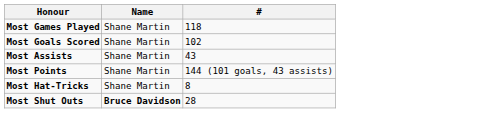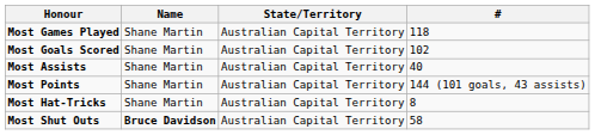 <table class="wikitable">
 <tr>
 <th>Honour</th>
 <th>Name</th>
+<th>State/Territory</th>
 <th>#</th>
 </tr>
 <tr>
 <td><strong>Most Games Played</strong></td>
 <td>Shane Martin</td>
+<td> Australian Capital Territory</td>
 <td>118</td>
 </tr>
 <tr>
 <td><strong>Most Goals Scored</strong></td>
 <td>Shane Martin</td>
+<td> Australian Capital Territory</td>
 <td>102</td>
 </tr>
 <tr>
 <td><strong>Most Assists</strong></td>
 <td>Shane Martin</td>
-<td>43</td>
+<td> Australian Capital Territory</td>
+<td>40</td>
 </tr>
 <tr>
 <td><strong>Most Points</strong></td>
 <td>Shane Martin</td>
+<td> Australian Capital Territory</td>
 <td>144 (101 goals, 43 assists)</td>
 </tr>
 <tr>
 <td><strong>Most Hat-Tricks</strong></td>
 <td>Shane Martin</td>
+<td> Australian Capital Territory</td>
 <td>8</td>
 </tr>
 <tr>
 <td><strong>Most Shut Outs</strong></td>
 <td><strong>Bruce Davidson</strong></td>
-<td>28</td>
+<td> Australian Capital Territory</td>
+<td>58</td>
 </tr>
 </table>
